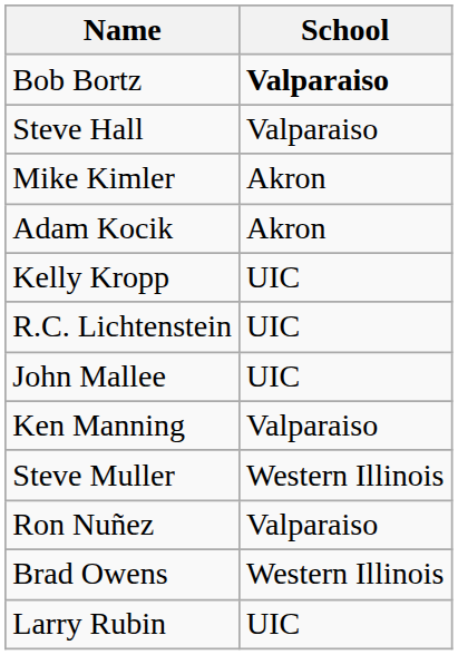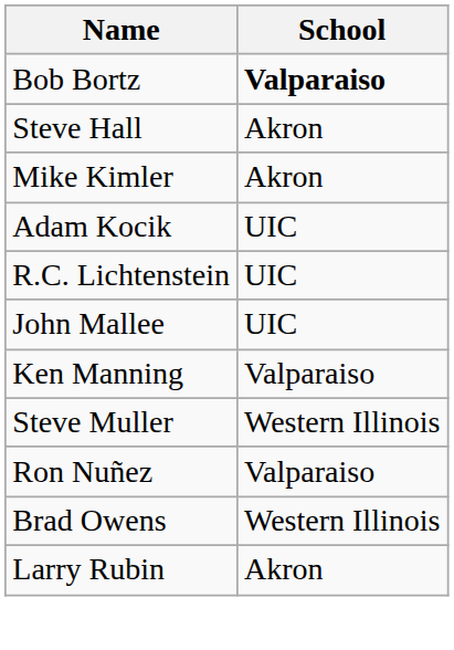 <table class=wikitable>
 <tr>
 <th>Name</th>
 <th>School</th>
 </tr>
 <tr>
 <td>Bob Bortz</td>
 <td><strong>Valparaiso</strong></td>
 </tr>
 <tr>
 <td>Steve Hall</td>
-<td>Valparaiso</td>
+<td>Akron</td>
 </tr>
 <tr>
 <td>Mike Kimler</td>
 <td>Akron</td>
 </tr>
 <tr>
 <td>Adam Kocik</td>
-<td>Akron</td>
-</tr>
-<tr>
-<td>Kelly Kropp</td>
 <td>UIC</td>
 </tr>
 <tr>
 <td>R.C. Lichtenstein</td>
 <td>UIC</td>
 </tr>
 <tr>
 <td>John Mallee</td>
 <td>UIC</td>
 </tr>
 <tr>
 <td>Ken Manning</td>
 <td>Valparaiso</td>
 </tr>
 <tr>
 <td>Steve Muller</td>
 <td>Western Illinois</td>
 </tr>
 <tr>
 <td>Ron Nuñez</td>
 <td>Valparaiso</td>
 </tr>
 <tr>
 <td>Brad Owens</td>
 <td>Western Illinois</td>
 </tr>
 <tr>
 <td>Larry Rubin</td>
-<td>UIC</td>
+<td>Akron</td>
 </tr>
 </table>
